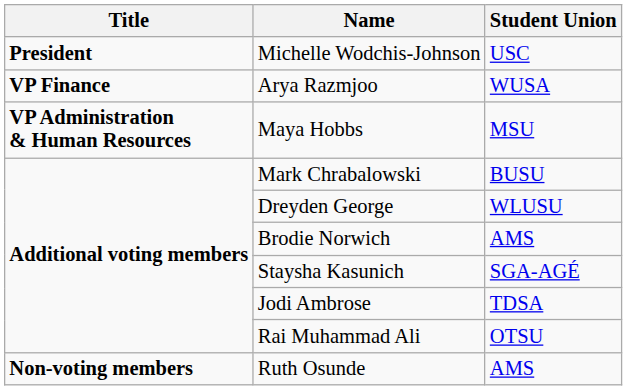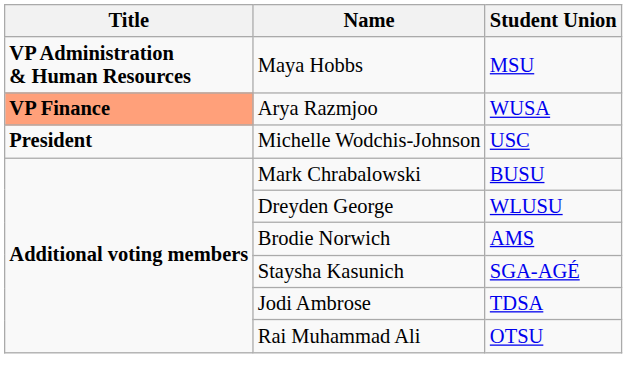 <table class="wikitable">
 <tr>
 <th>Title</th>
 <th>Name</th>
 <th>Student Union</th>
 </tr>
 <tr>
-<td><strong>President</strong></td>
-<td>Michelle Wodchis-Johnson</td>
-<td><a href='#'>USC</a></td>
+<td><strong>VP Administration<br>& Human Resources</strong></td>
+<td>Maya Hobbs</td>
+<td><a href='#'>MSU</a></td>
 </tr>
 <tr>
-<td><strong>VP Finance</strong></td>
+<td style="background: lightsalmon;"><strong>VP Finance</strong></td>
 <td>Arya Razmjoo</td>
 <td><a href='#'>WUSA</a></td>
 </tr>
 <tr>
-<td><strong>VP Administration<br>& Human Resources</strong></td>
-<td>Maya Hobbs</td>
-<td><a href='#'>MSU</a></td>
+<td><strong>President</strong></td>
+<td>Michelle Wodchis-Johnson</td>
+<td><a href='#'>USC</a></td>
 </tr>
 <tr>
 <td rowspan=6><strong>Additional voting members</strong></td>
 <td>Mark Chrabalowski</td>
 <td><a href='#'>BUSU</a></td>
 </tr>
 <tr>
 <td>Dreyden George</td>
 <td><a href='#'>WLUSU</a></td>
 </tr>
 <tr>
 <td>Brodie Norwich</td>
 <td><a href='#'>AMS</a></td>
 </tr>
 <tr>
 <td>Staysha Kasunich</td>
 <td><a href='#'>SGA-AGÉ</a></td>
 </tr>
 <tr>
 <td>Jodi Ambrose</td>
 <td><a href='#'>TDSA</a></td>
 </tr>
 <tr>
 <td>Rai Muhammad Ali</td>
 <td><a href='#'>OTSU</a></td>
 </tr>
-<tr>
-<td rowspan=1><strong>Non-voting members</strong></td>
-<td>Ruth Osunde</td>
-<td><a href='#'>AMS</a></td>
-</tr>
 </table>
